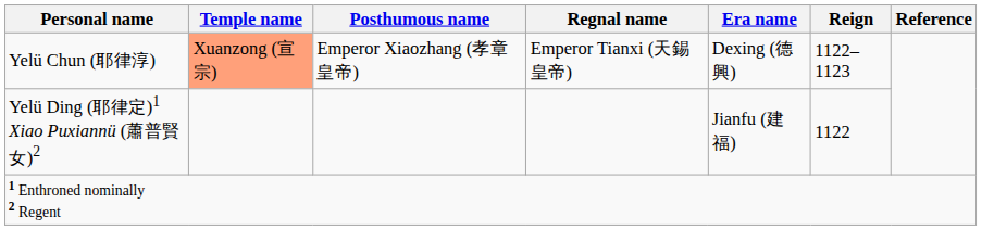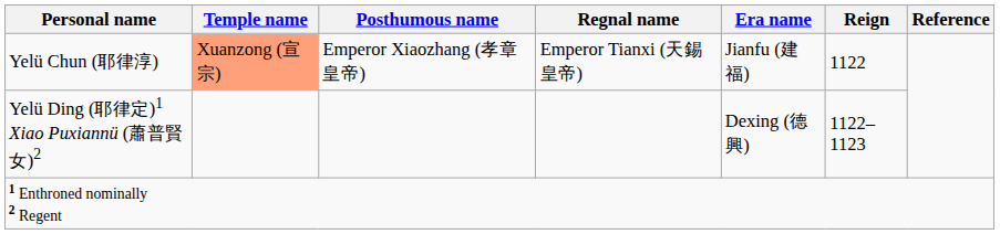 <table class="wikitable">
 <tr>
 <th>Personal name</th>
 <th><a href='#'>Temple name</a></th>
 <th><a href='#'>Posthumous name</a></th>
 <th>Regnal name</th>
 <th><a href='#'>Era name</a></th>
 <th>Reign</th>
 <th>Reference</th>
 </tr>
 <tr>
 <td>Yelü Chun (耶律淳)</td>
 <td style="background: lightsalmon;">Xuanzong (宣宗)</td>
 <td>Emperor Xiaozhang (孝章皇帝)</td>
 <td>Emperor Tianxi (天錫皇帝)</td>
-<td>Dexing (德興)</td>
-<td>1122–1123</td>
+<td>Jianfu (建福)</td>
+<td>1122</td>
 <td rowspan=2></td>
 </tr>
 <tr>
 <td>Yelü Ding (耶律定)<sup>1</sup><br><em>Xiao Puxiannü</em> (蕭普賢女)<sup>2</sup></td>
 <td></td>
 <td></td>
 <td></td>
-<td>Jianfu (建福)</td>
-<td>1122</td>
+<td>Dexing (德興)</td>
+<td>1122–1123</td>
 </tr>
 <tr>
 <td colspan=7 style="font-size: smaller;"><strong><sup>1</sup></strong> Enthroned nominally<br><strong><sup>2</sup></strong> Regent</td>
 </tr>
 </table>
